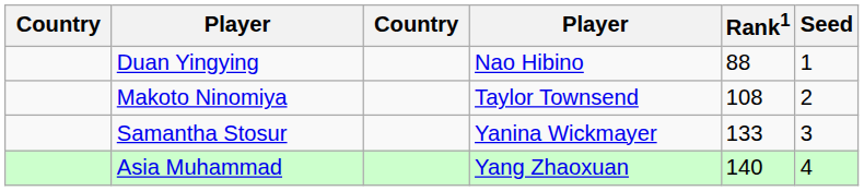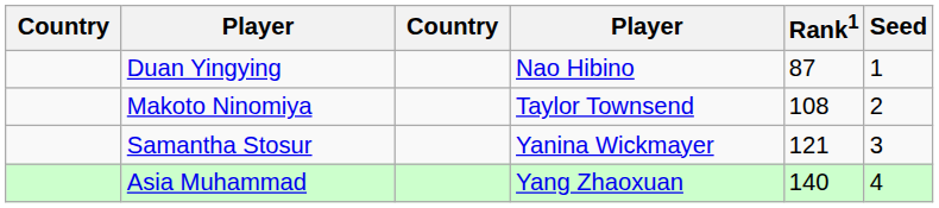 <table class="sortable wikitable">
 <tr>
 <th width="70">Country</th>
 <th width="175">Player</th>
 <th width="70">Country</th>
 <th width="175">Player</th>
 <th>Rank<sup>1</sup></th>
 <th>Seed</th>
 </tr>
 <tr>
 <td></td>
 <td><a href='#'>Duan Yingying</a></td>
 <td></td>
 <td><a href='#'>Nao Hibino</a></td>
-<td>88</td>
+<td>87</td>
 <td>1</td>
 </tr>
 <tr>
 <td></td>
 <td><a href='#'>Makoto Ninomiya</a></td>
 <td></td>
 <td><a href='#'>Taylor Townsend</a></td>
 <td>108</td>
 <td>2</td>
 </tr>
 <tr>
 <td></td>
 <td><a href='#'>Samantha Stosur</a></td>
 <td></td>
 <td><a href='#'>Yanina Wickmayer</a></td>
-<td>133</td>
+<td>121</td>
 <td>3</td>
 </tr>
 <tr style="background:#cfc;">
 <td></td>
 <td><a href='#'>Asia Muhammad</a></td>
 <td></td>
 <td><a href='#'>Yang Zhaoxuan</a></td>
 <td>140</td>
 <td>4</td>
 </tr>
 </table>
